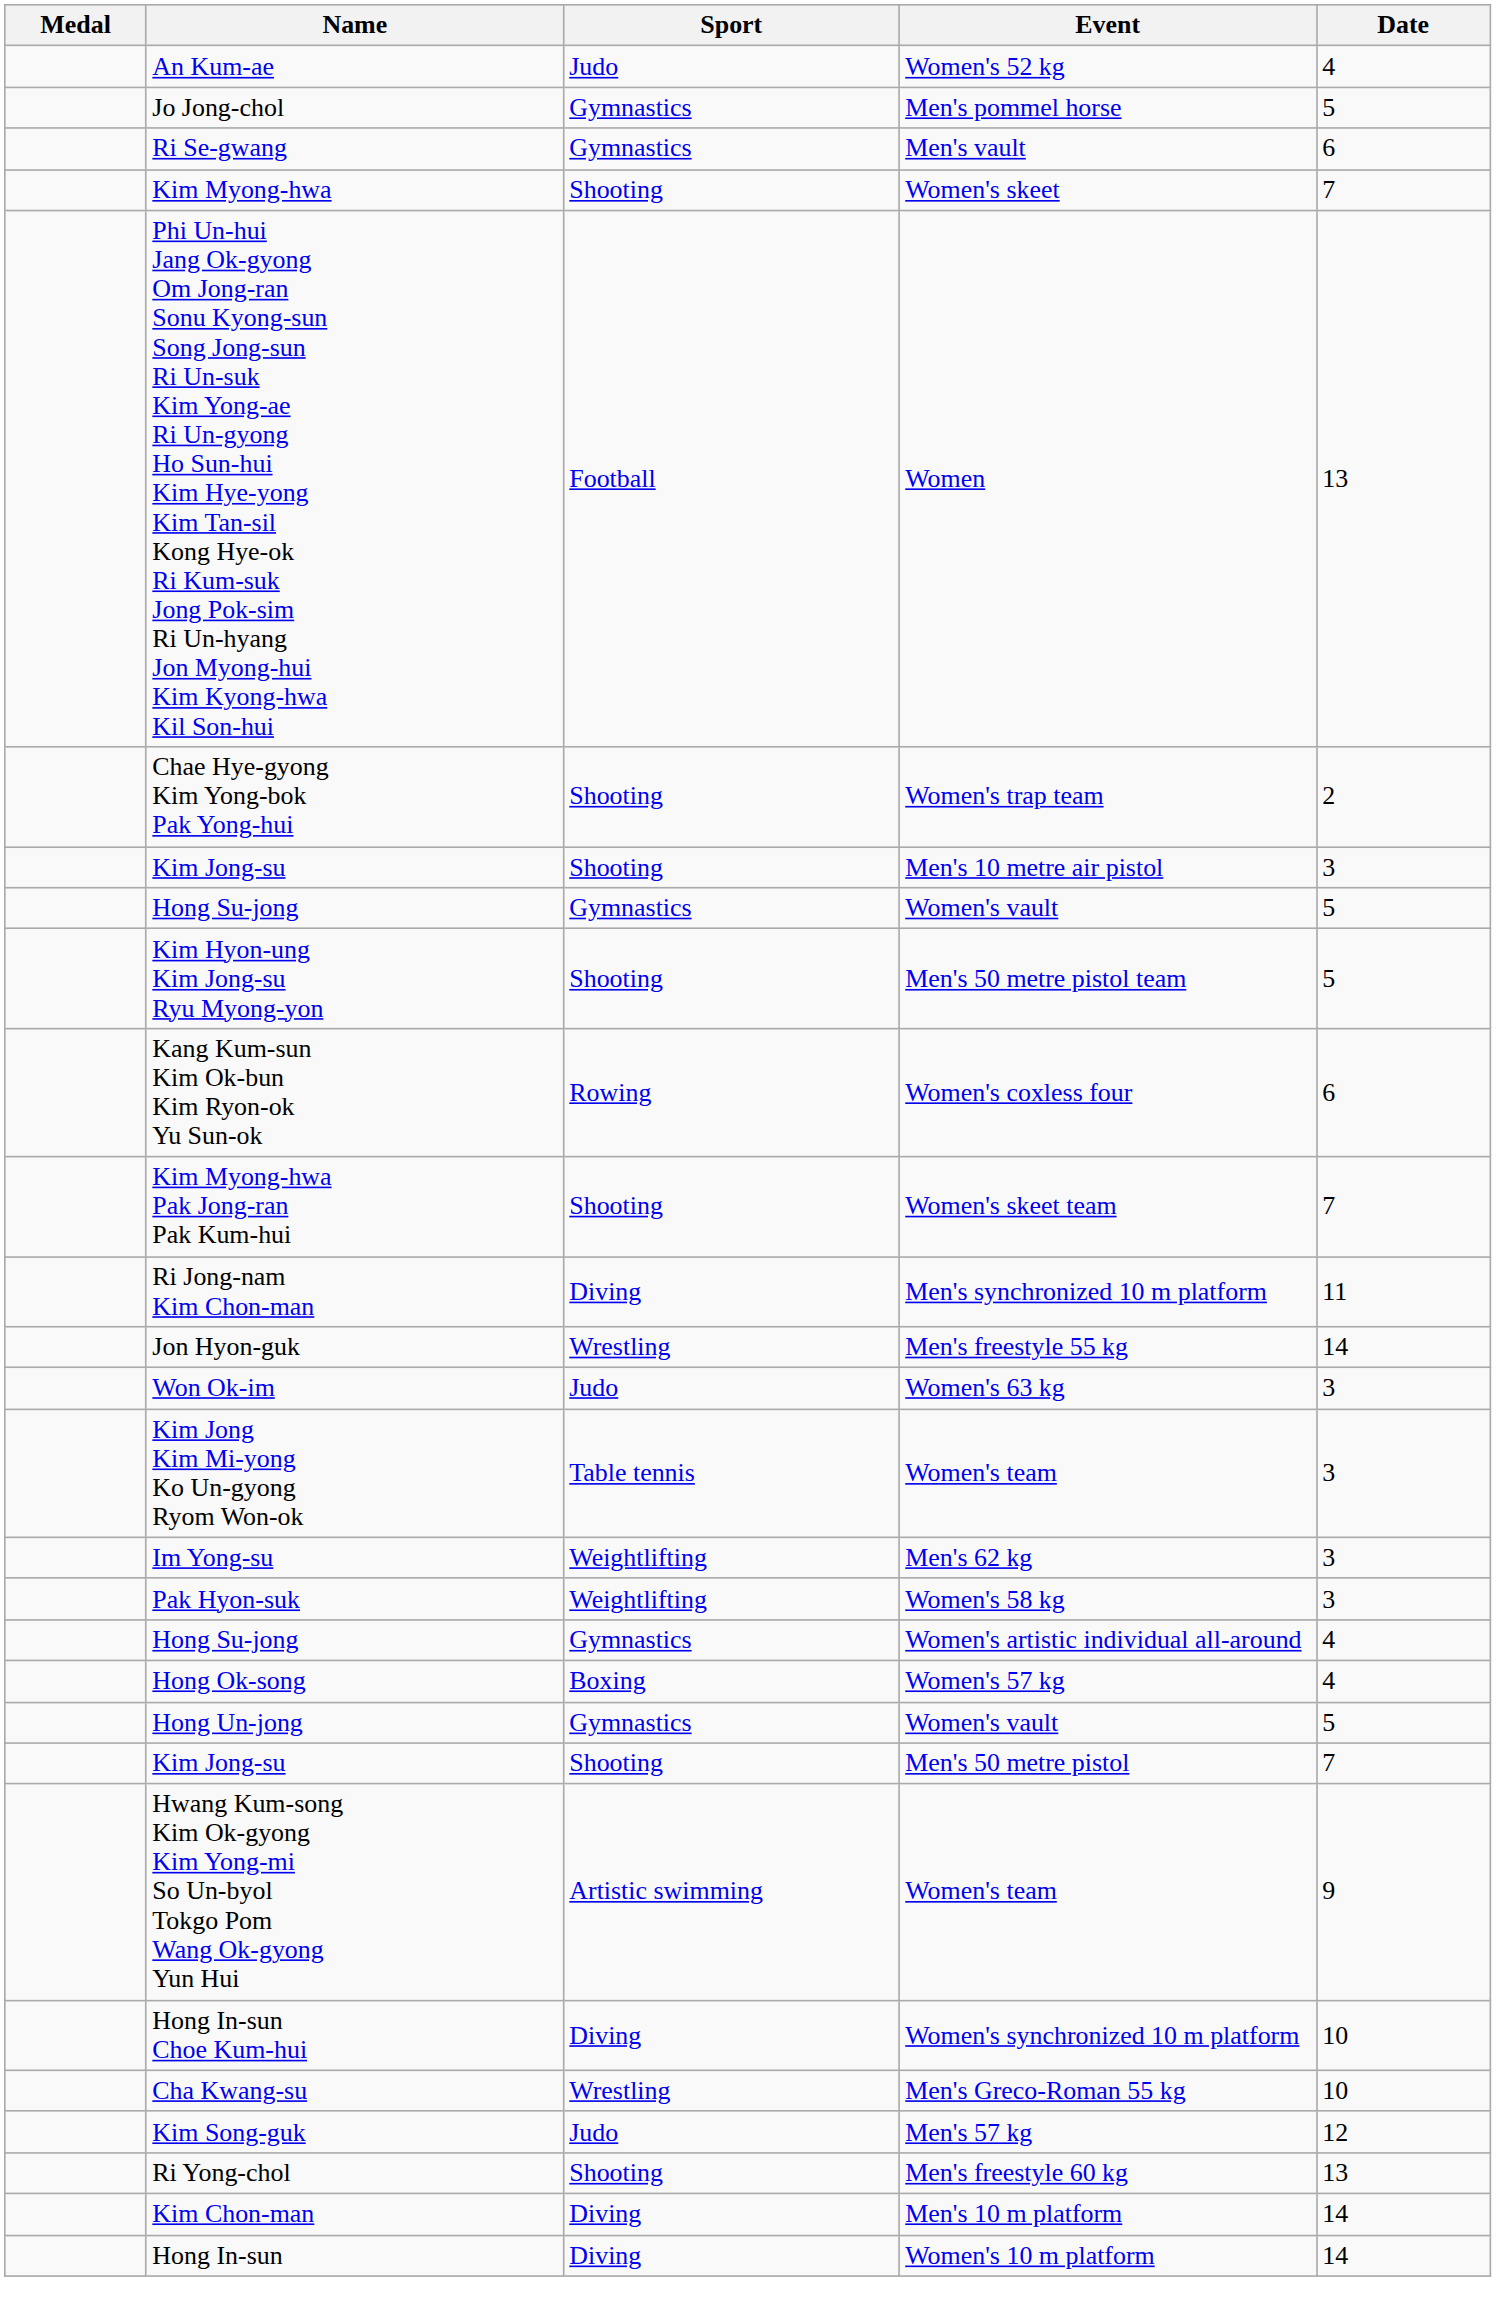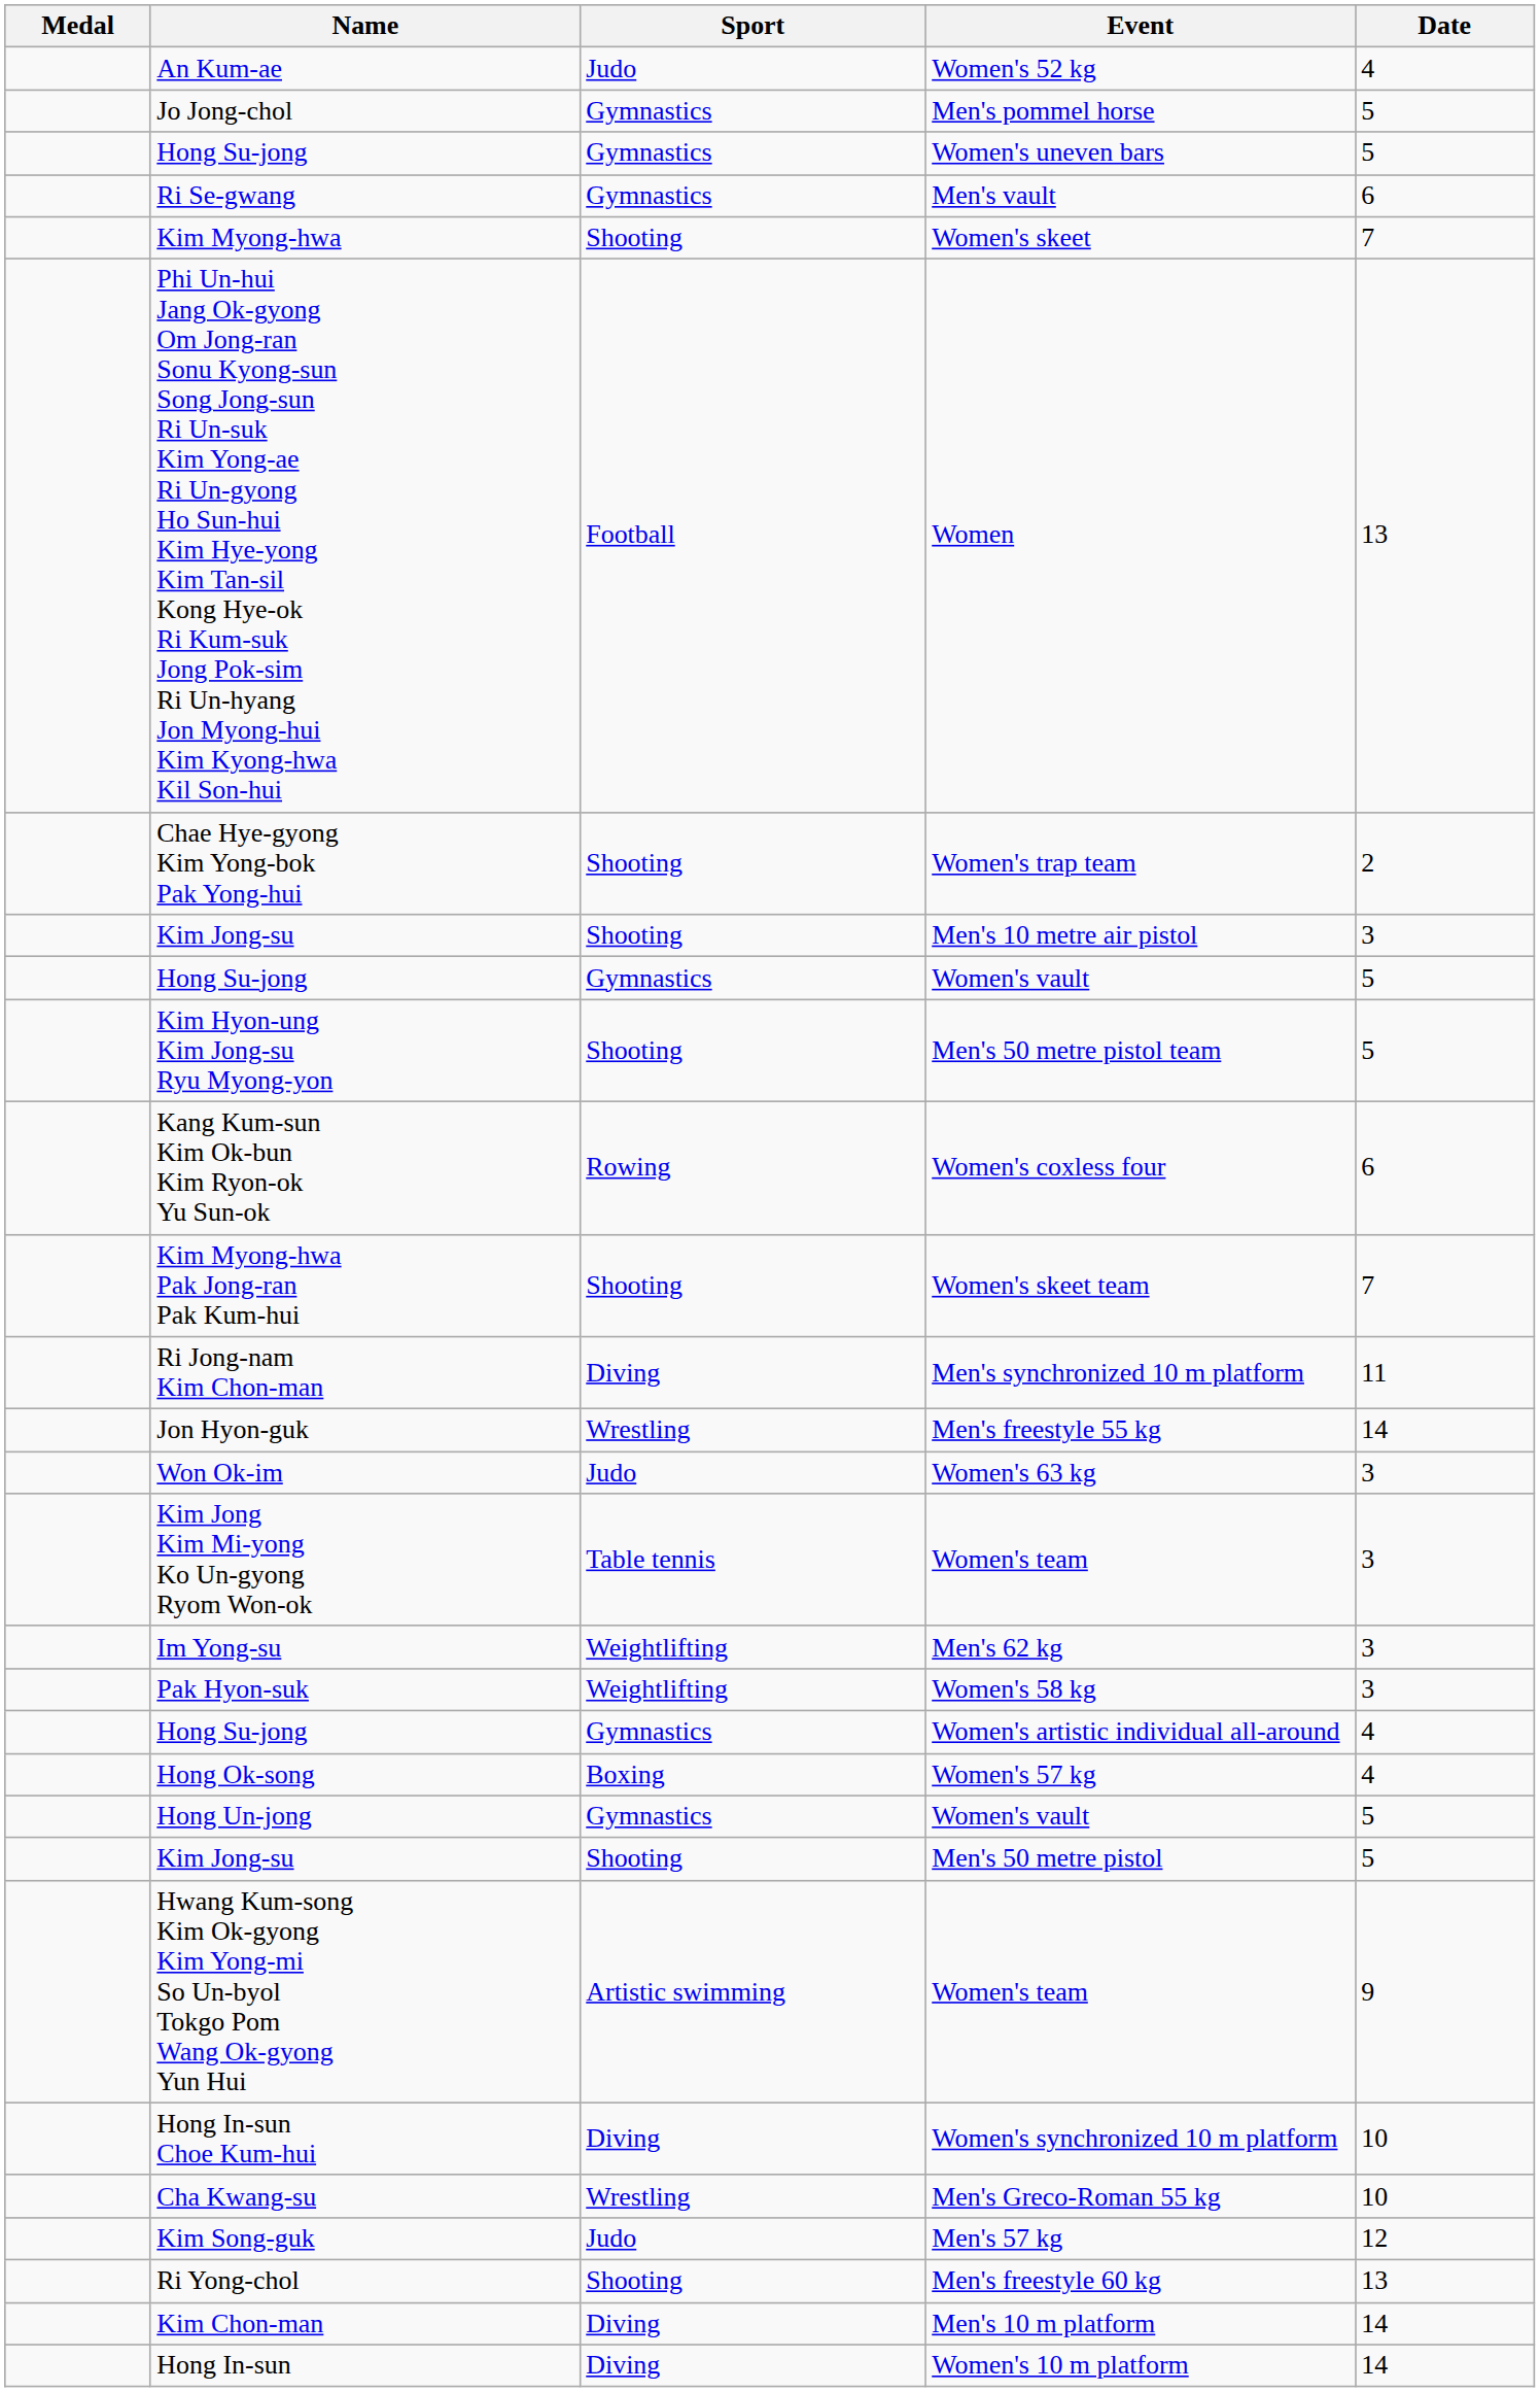 <table class="wikitable sortable" style="font-size:100%">
 <tr>
 <th width="80">Medal</th>
 <th width="250">Name</th>
 <th width="200">Sport</th>
 <th width="250">Event</th>
 <th width="100">Date</th>
 </tr>
 <tr>
 <td></td>
 <td><a href='#'>An Kum-ae</a></td>
 <td><a href='#'>Judo</a></td>
 <td><a href='#'>Women's 52 kg</a></td>
 <td>4</td>
 </tr>
 <tr>
 <td></td>
 <td>Jo Jong-chol</td>
 <td><a href='#'>Gymnastics</a></td>
 <td><a href='#'>Men's pommel horse</a></td>
+<td>5</td>
+</tr>
+<tr>
+<td></td>
+<td><a href='#'>Hong Su-jong</a></td>
+<td><a href='#'>Gymnastics</a></td>
+<td><a href='#'>Women's uneven bars</a></td>
 <td>5</td>
 </tr>
 <tr>
 <td></td>
 <td><a href='#'>Ri Se-gwang</a></td>
 <td><a href='#'>Gymnastics</a></td>
 <td><a href='#'>Men's vault</a></td>
 <td>6</td>
 </tr>
 <tr>
 <td></td>
 <td><a href='#'>Kim Myong-hwa</a></td>
 <td><a href='#'>Shooting</a></td>
 <td><a href='#'>Women's skeet</a></td>
 <td>7</td>
 </tr>
 <tr>
 <td></td>
 <td><a href='#'>Phi Un-hui</a><br><a href='#'>Jang Ok-gyong</a><br><a href='#'>Om Jong-ran</a><br><a href='#'>Sonu Kyong-sun</a><br><a href='#'>Song Jong-sun</a><br><a href='#'>Ri Un-suk</a><br><a href='#'>Kim Yong-ae</a><br><a href='#'>Ri Un-gyong</a><br><a href='#'>Ho Sun-hui</a><br><a href='#'>Kim Hye-yong</a><br><a href='#'>Kim Tan-sil</a><br>Kong Hye-ok<br><a href='#'>Ri Kum-suk</a><br><a href='#'>Jong Pok-sim</a><br>Ri Un-hyang<br><a href='#'>Jon Myong-hui</a><br><a href='#'>Kim Kyong-hwa</a><br><a href='#'>Kil Son-hui</a></td>
 <td><a href='#'>Football</a></td>
 <td><a href='#'>Women</a></td>
 <td>13</td>
 </tr>
 <tr>
 <td></td>
 <td>Chae Hye-gyong<br>Kim Yong-bok<br><a href='#'>Pak Yong-hui</a></td>
 <td><a href='#'>Shooting</a></td>
 <td><a href='#'>Women's trap team</a></td>
 <td>2</td>
 </tr>
 <tr>
 <td></td>
 <td><a href='#'>Kim Jong-su</a></td>
 <td><a href='#'>Shooting</a></td>
 <td><a href='#'>Men's 10 metre air pistol</a></td>
 <td>3</td>
 </tr>
 <tr>
 <td></td>
 <td><a href='#'>Hong Su-jong</a></td>
 <td><a href='#'>Gymnastics</a></td>
 <td><a href='#'>Women's vault</a></td>
 <td>5</td>
 </tr>
 <tr>
 <td></td>
 <td><a href='#'>Kim Hyon-ung</a><br><a href='#'>Kim Jong-su</a><br><a href='#'>Ryu Myong-yon</a></td>
 <td><a href='#'>Shooting</a></td>
 <td><a href='#'>Men's 50 metre pistol team</a></td>
 <td>5</td>
 </tr>
 <tr>
 <td></td>
 <td>Kang Kum-sun<br>Kim Ok-bun<br>Kim Ryon-ok<br>Yu Sun-ok</td>
 <td><a href='#'>Rowing</a></td>
 <td><a href='#'>Women's coxless four</a></td>
 <td>6</td>
 </tr>
 <tr>
 <td></td>
 <td><a href='#'>Kim Myong-hwa</a><br><a href='#'>Pak Jong-ran</a><br>Pak Kum-hui</td>
 <td><a href='#'>Shooting</a></td>
 <td><a href='#'>Women's skeet team</a></td>
 <td>7</td>
 </tr>
 <tr>
 <td></td>
 <td>Ri Jong-nam<br><a href='#'>Kim Chon-man</a></td>
 <td><a href='#'>Diving</a></td>
 <td><a href='#'>Men's synchronized 10 m platform</a></td>
 <td>11</td>
 </tr>
 <tr>
 <td></td>
 <td>Jon Hyon-guk</td>
 <td><a href='#'>Wrestling</a></td>
 <td><a href='#'>Men's freestyle 55 kg</a></td>
 <td>14</td>
 </tr>
 <tr>
 <td></td>
 <td><a href='#'>Won Ok-im</a></td>
 <td><a href='#'>Judo</a></td>
 <td><a href='#'>Women's 63 kg</a></td>
 <td>3</td>
 </tr>
 <tr>
 <td></td>
 <td><a href='#'>Kim Jong</a><br><a href='#'>Kim Mi-yong</a><br>Ko Un-gyong<br>Ryom Won-ok</td>
 <td><a href='#'>Table tennis</a></td>
 <td><a href='#'>Women's team</a></td>
 <td>3</td>
 </tr>
 <tr>
 <td></td>
 <td><a href='#'>Im Yong-su</a></td>
 <td><a href='#'>Weightlifting</a></td>
 <td><a href='#'>Men's 62 kg</a></td>
 <td>3</td>
 </tr>
 <tr>
 <td></td>
 <td><a href='#'>Pak Hyon-suk</a></td>
 <td><a href='#'>Weightlifting</a></td>
 <td><a href='#'>Women's 58 kg</a></td>
 <td>3</td>
 </tr>
 <tr>
 <td></td>
 <td><a href='#'>Hong Su-jong</a></td>
 <td><a href='#'>Gymnastics</a></td>
 <td><a href='#'>Women's artistic individual all-around</a></td>
 <td>4</td>
 </tr>
 <tr>
 <td></td>
 <td><a href='#'>Hong Ok-song</a></td>
 <td><a href='#'>Boxing</a></td>
 <td><a href='#'>Women's 57 kg</a></td>
 <td>4</td>
 </tr>
 <tr>
 <td></td>
 <td><a href='#'>Hong Un-jong</a></td>
 <td><a href='#'>Gymnastics</a></td>
 <td><a href='#'>Women's vault</a></td>
 <td>5</td>
 </tr>
 <tr>
 <td></td>
 <td><a href='#'>Kim Jong-su</a></td>
 <td><a href='#'>Shooting</a></td>
 <td><a href='#'>Men's 50 metre pistol</a></td>
-<td>7</td>
+<td>5</td>
 </tr>
 <tr>
 <td></td>
 <td>Hwang Kum-song<br>Kim Ok-gyong<br><a href='#'>Kim Yong-mi</a><br>So Un-byol<br>Tokgo Pom<br><a href='#'>Wang Ok-gyong</a><br>Yun Hui</td>
 <td><a href='#'>Artistic swimming</a></td>
 <td><a href='#'>Women's team</a></td>
 <td>9</td>
 </tr>
 <tr>
 <td></td>
 <td>Hong In-sun<br><a href='#'>Choe Kum-hui</a></td>
 <td><a href='#'>Diving</a></td>
 <td><a href='#'>Women's synchronized 10 m platform</a></td>
 <td>10</td>
 </tr>
 <tr>
 <td></td>
 <td><a href='#'>Cha Kwang-su</a></td>
 <td><a href='#'>Wrestling</a></td>
 <td><a href='#'>Men's Greco-Roman 55 kg</a></td>
 <td>10</td>
 </tr>
 <tr>
 <td></td>
 <td><a href='#'>Kim Song-guk</a></td>
 <td><a href='#'>Judo</a></td>
 <td><a href='#'>Men's 57 kg</a></td>
 <td>12</td>
 </tr>
 <tr>
 <td></td>
 <td>Ri Yong-chol</td>
 <td><a href='#'>Shooting</a></td>
 <td><a href='#'>Men's freestyle 60 kg</a></td>
 <td>13</td>
 </tr>
 <tr>
 <td></td>
 <td><a href='#'>Kim Chon-man</a></td>
 <td><a href='#'>Diving</a></td>
 <td><a href='#'>Men's 10 m platform</a></td>
 <td>14</td>
 </tr>
 <tr>
 <td></td>
 <td>Hong In-sun</td>
 <td><a href='#'>Diving</a></td>
 <td><a href='#'>Women's 10 m platform</a></td>
 <td>14</td>
 </tr>
 </table>
